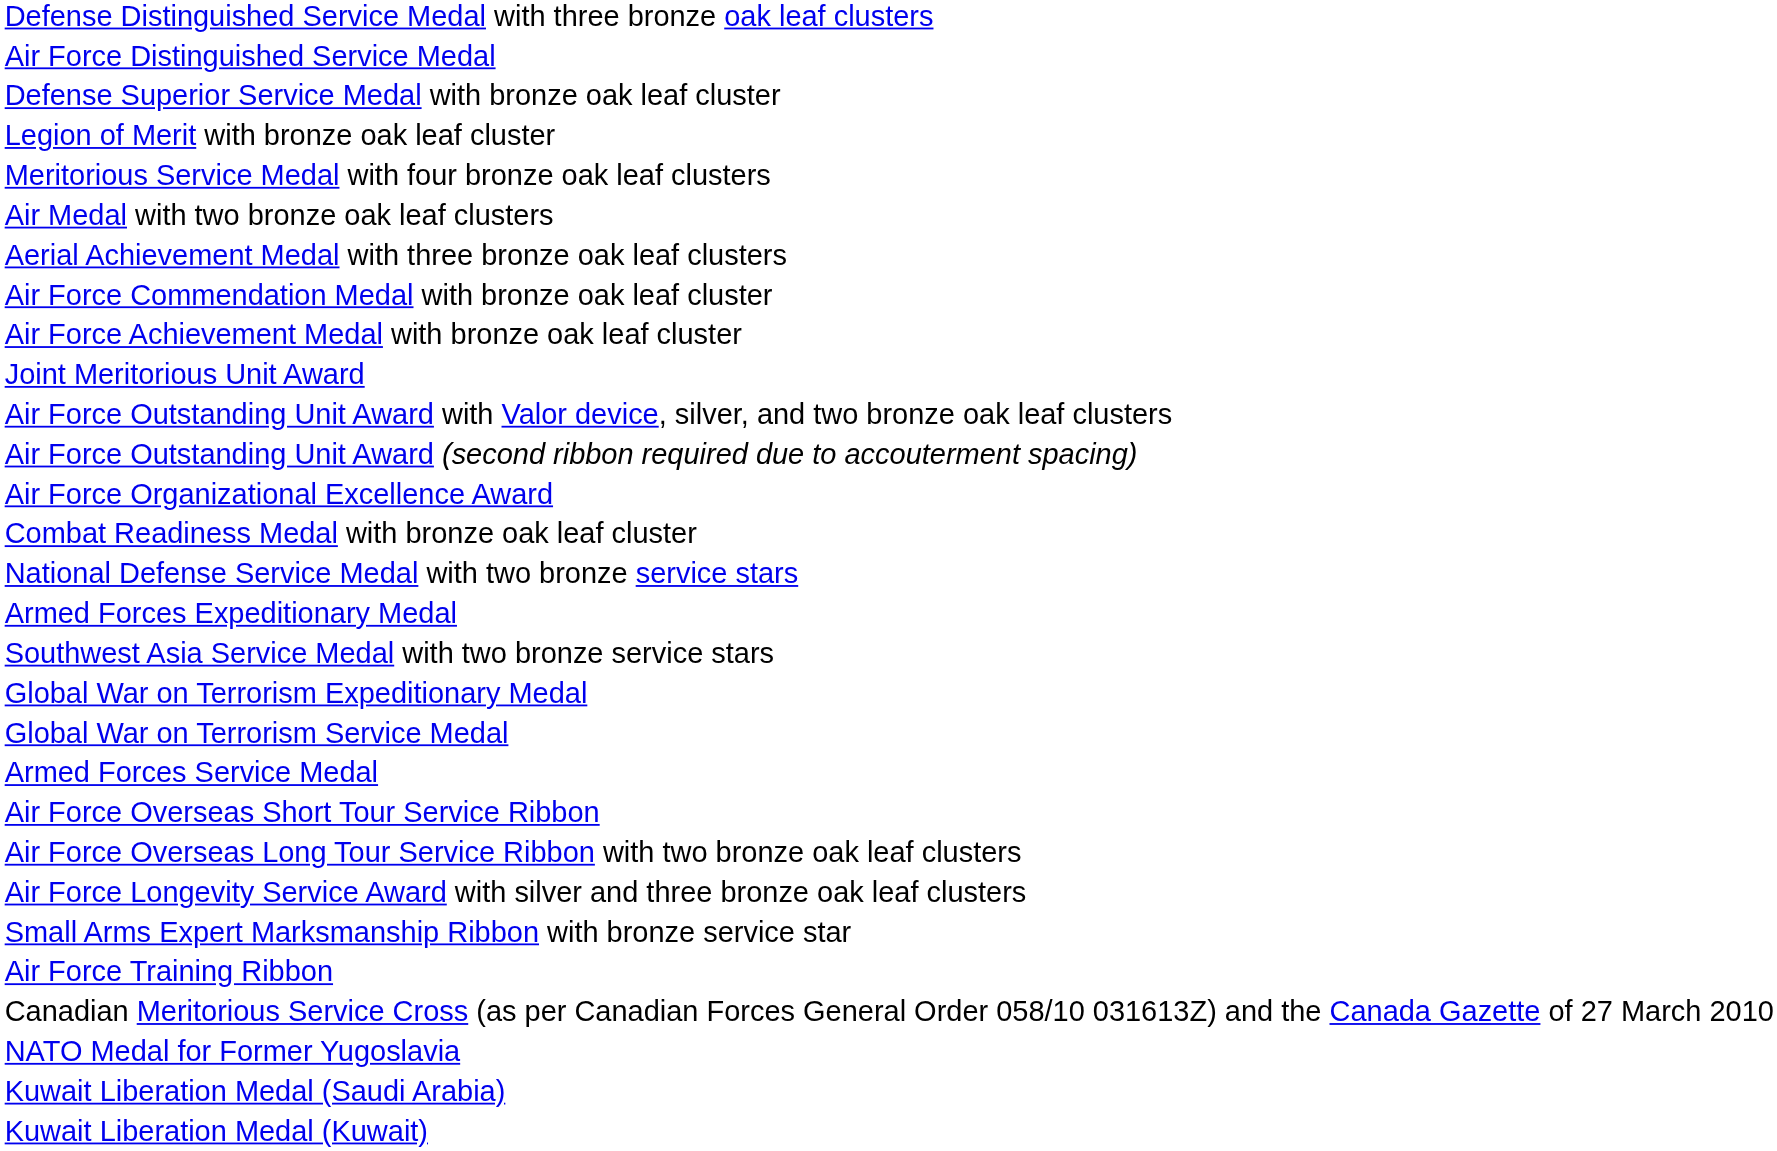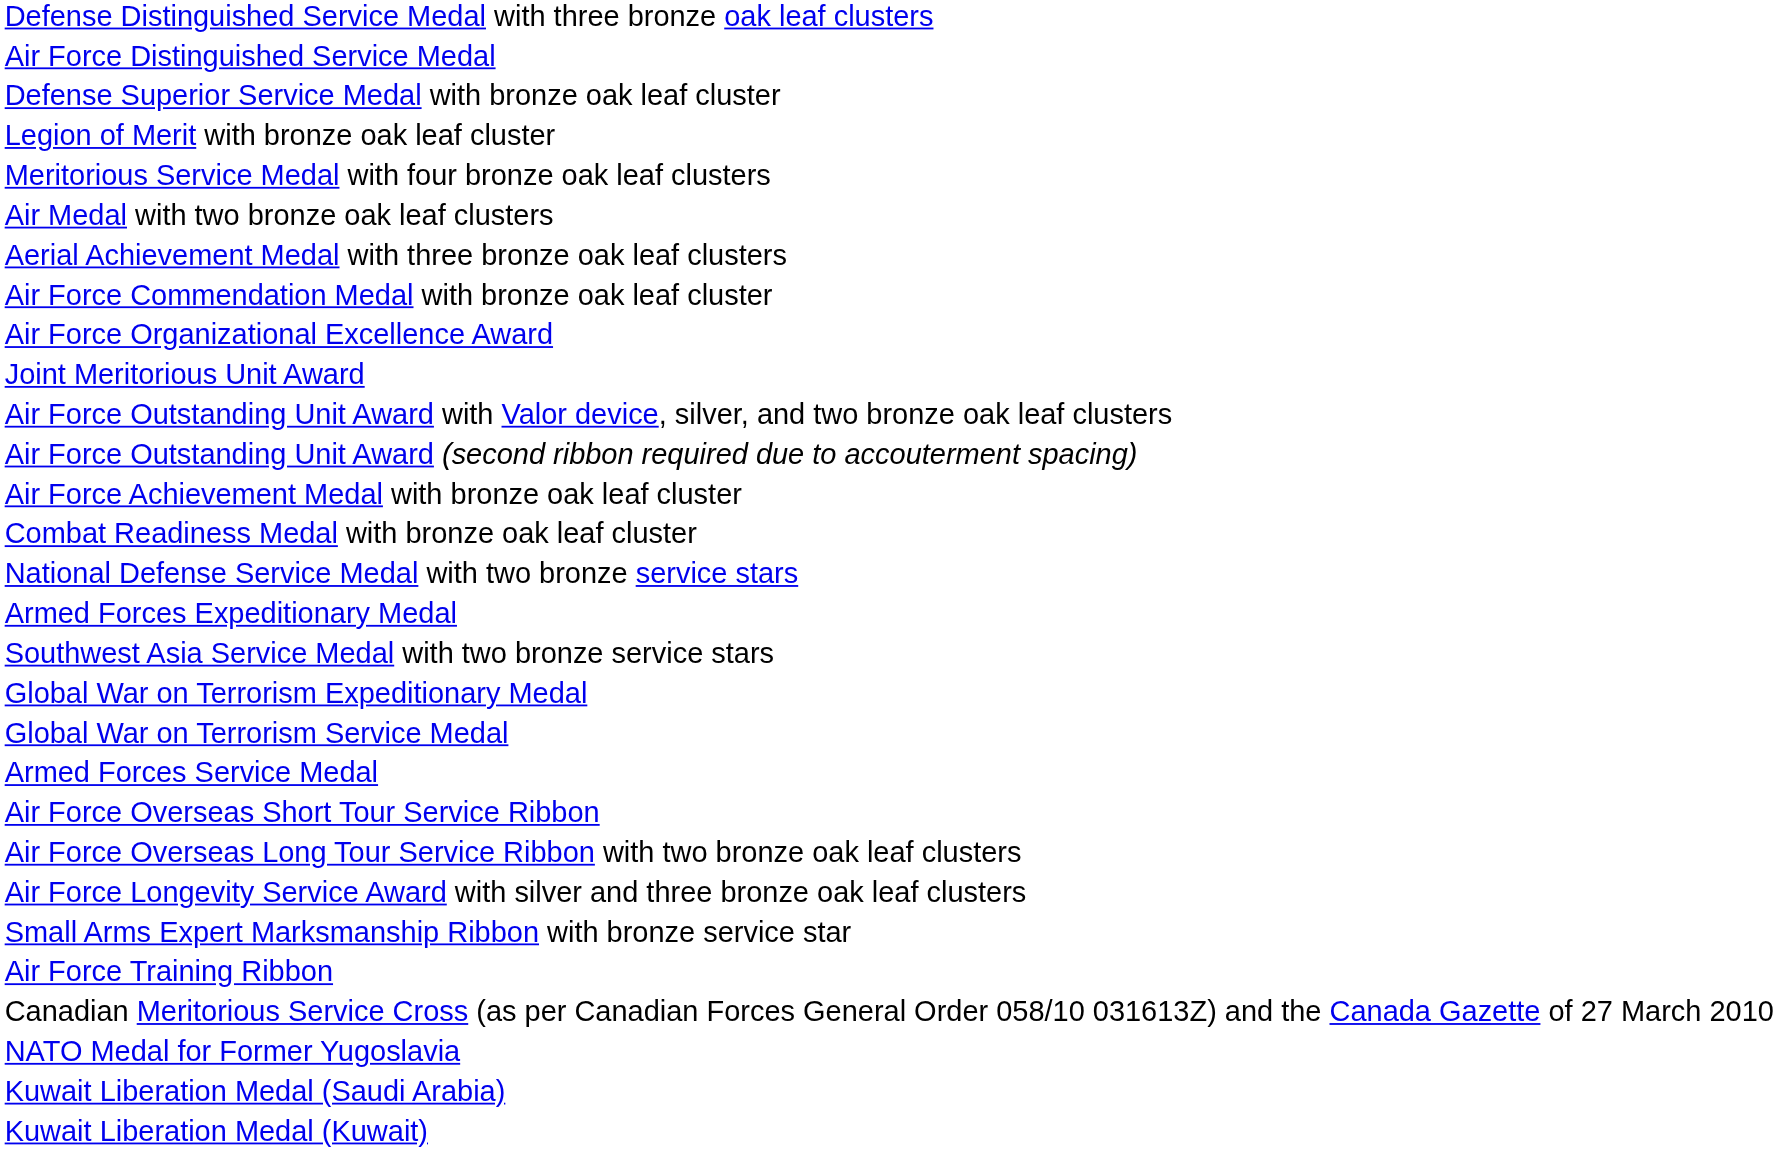 <table>
 <tr>
 <td></td>
 <td><a href='#'>Defense Distinguished Service Medal</a> with three bronze <a href='#'>oak leaf clusters</a></td>
 </tr>
 <tr>
 <td></td>
 <td><a href='#'>Air Force Distinguished Service Medal</a></td>
 </tr>
 <tr>
 <td></td>
 <td><a href='#'>Defense Superior Service Medal</a> with bronze oak leaf cluster</td>
 </tr>
 <tr>
 <td></td>
 <td><a href='#'>Legion of Merit</a> with bronze oak leaf cluster</td>
 </tr>
 <tr>
 <td></td>
 <td><a href='#'>Meritorious Service Medal</a> with four bronze oak leaf clusters</td>
 </tr>
 <tr>
 <td></td>
 <td><a href='#'>Air Medal</a> with two bronze oak leaf clusters</td>
 </tr>
 <tr>
 <td></td>
 <td><a href='#'>Aerial Achievement Medal</a> with three bronze oak leaf clusters</td>
 </tr>
 <tr>
 <td></td>
 <td><a href='#'>Air Force Commendation Medal</a> with bronze oak leaf cluster</td>
 </tr>
 <tr>
 <td></td>
-<td><a href='#'>Air Force Achievement Medal</a> with bronze oak leaf cluster</td>
+<td><a href='#'>Air Force Organizational Excellence Award</a></td>
 </tr>
 <tr>
 <td></td>
 <td><a href='#'>Joint Meritorious Unit Award</a></td>
 </tr>
 <tr>
 <td></td>
 <td><a href='#'>Air Force Outstanding Unit Award</a> with <a href='#'>Valor device</a>, silver, and two bronze oak leaf clusters</td>
 </tr>
 <tr>
 <td></td>
 <td><a href='#'>Air Force Outstanding Unit Award</a> <em>(second ribbon required due to accouterment spacing)</em></td>
 </tr>
 <tr>
 <td></td>
-<td><a href='#'>Air Force Organizational Excellence Award</a></td>
+<td><a href='#'>Air Force Achievement Medal</a> with bronze oak leaf cluster</td>
 </tr>
 <tr>
 <td></td>
 <td><a href='#'>Combat Readiness Medal</a> with bronze oak leaf cluster</td>
 </tr>
 <tr>
 <td><span></span><span></span></td>
 <td><a href='#'>National Defense Service Medal</a> with two bronze <a href='#'>service stars</a></td>
 </tr>
 <tr>
 <td></td>
 <td><a href='#'>Armed Forces Expeditionary Medal</a></td>
 </tr>
 <tr>
 <td><span></span><span></span></td>
 <td><a href='#'>Southwest Asia Service Medal</a> with two bronze service stars</td>
 </tr>
 <tr>
 <td></td>
 <td><a href='#'>Global War on Terrorism Expeditionary Medal</a></td>
 </tr>
 <tr>
 <td></td>
 <td><a href='#'>Global War on Terrorism Service Medal</a></td>
 </tr>
 <tr>
 <td></td>
 <td><a href='#'>Armed Forces Service Medal</a></td>
 </tr>
 <tr>
 <td></td>
 <td><a href='#'>Air Force Overseas Short Tour Service Ribbon</a></td>
 </tr>
 <tr>
 <td></td>
 <td><a href='#'>Air Force Overseas Long Tour Service Ribbon</a> with two bronze oak leaf clusters</td>
 </tr>
 <tr>
 <td></td>
 <td><a href='#'>Air Force Longevity Service Award</a> with silver and three bronze oak leaf clusters</td>
 </tr>
 <tr>
 <td></td>
 <td><a href='#'>Small Arms Expert Marksmanship Ribbon</a> with bronze service star</td>
 </tr>
 <tr>
 <td></td>
 <td><a href='#'>Air Force Training Ribbon</a></td>
 </tr>
 <tr>
 <td></td>
 <td>Canadian <a href='#'>Meritorious Service Cross</a> (as per Canadian Forces General Order 058/10 031613Z) and the <a href='#'>Canada Gazette</a> of 27 March 2010</td>
 </tr>
 <tr>
 <td></td>
 <td><a href='#'>NATO Medal for Former Yugoslavia</a></td>
 </tr>
 <tr>
 <td></td>
 <td><a href='#'>Kuwait Liberation Medal (Saudi Arabia)</a></td>
 </tr>
 <tr>
 <td></td>
 <td><a href='#'>Kuwait Liberation Medal (Kuwait)</a></td>
 </tr>
 <tr>
 </tr>
 </table>
